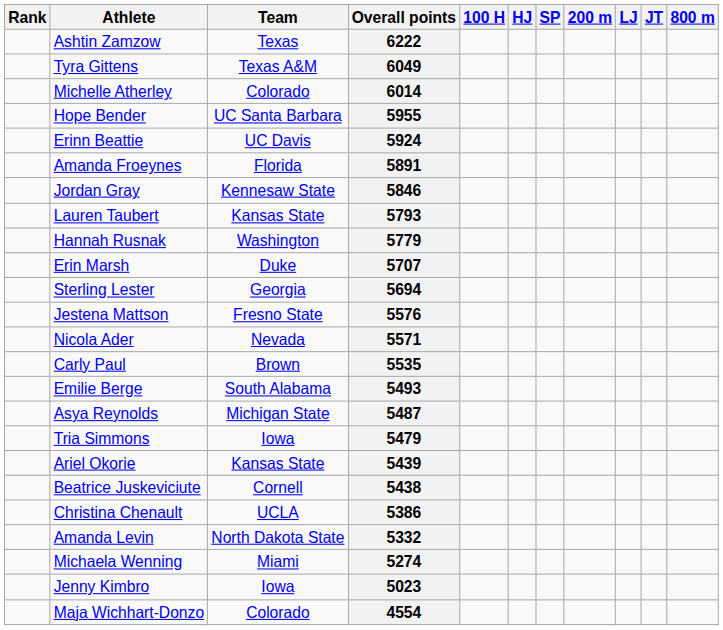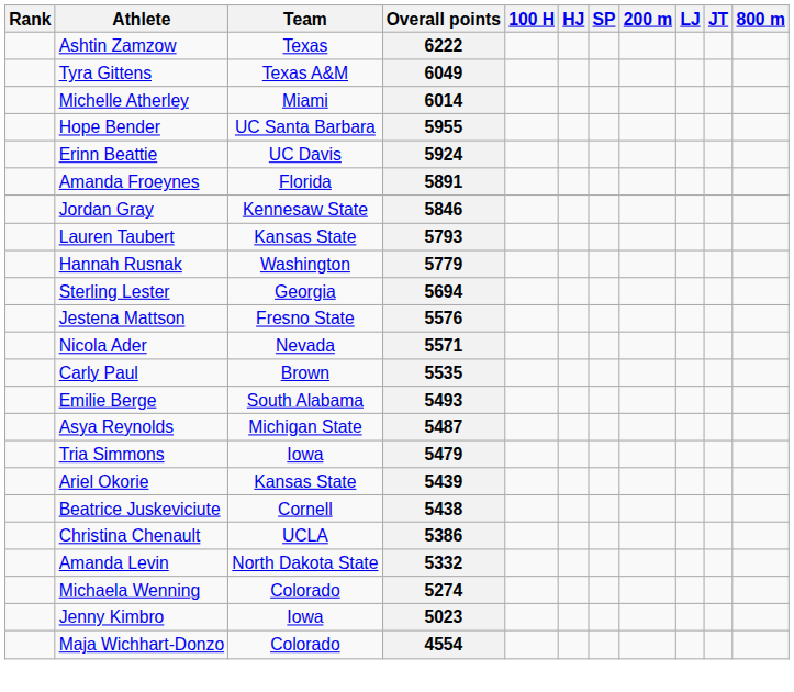 <table class="wikitable sortable" style="font-size:95%; text-align:center;">
 <tr>
 <th>Rank</th>
 <th>Athlete</th>
 <th>Team</th>
 <th>Overall points</th>
 <th><a href='#'>100 H</a></th>
 <th><a href='#'>HJ</a></th>
 <th><a href='#'>SP</a></th>
 <th><a href='#'>200 m</a></th>
 <th><a href='#'>LJ</a></th>
 <th><a href='#'>JT</a></th>
 <th><a href='#'>800 m</a></th>
 </tr>
 <tr>
 <td></td>
 <td align=left> <a href='#'>Ashtin Zamzow</a></td>
 <td><a href='#'>Texas</a></td>
 <th>6222</th>
 <td></td>
 <td></td>
 <td></td>
 <td></td>
 <td></td>
 <td></td>
 <td></td>
 </tr>
 <tr>
 <td></td>
 <td align=left> <a href='#'>Tyra Gittens</a></td>
 <td><a href='#'>Texas A&M</a></td>
 <th>6049</th>
 <td></td>
 <td></td>
 <td></td>
 <td></td>
 <td></td>
 <td></td>
 <td></td>
 </tr>
 <tr>
 <td></td>
 <td align=left> <a href='#'>Michelle Atherley</a></td>
-<td><a href='#'>Colorado</a></td>
+<td><a href='#'>Miami</a></td>
 <th>6014</th>
 <td></td>
 <td></td>
 <td></td>
 <td></td>
 <td></td>
 <td></td>
 <td></td>
 </tr>
 <tr>
 <td></td>
 <td align=left> <a href='#'>Hope Bender</a></td>
 <td><a href='#'>UC Santa Barbara</a></td>
 <th>5955</th>
 <td></td>
 <td></td>
 <td></td>
 <td></td>
 <td></td>
 <td></td>
 <td></td>
 </tr>
 <tr>
 <td></td>
 <td align=left> <a href='#'>Erinn Beattie</a></td>
 <td><a href='#'>UC Davis</a></td>
 <th>5924</th>
 <td></td>
 <td></td>
 <td></td>
 <td></td>
 <td></td>
 <td></td>
 <td></td>
 </tr>
 <tr>
 <td></td>
 <td align=left> <a href='#'>Amanda Froeynes</a></td>
 <td><a href='#'>Florida</a></td>
 <th>5891</th>
 <td></td>
 <td></td>
 <td></td>
 <td></td>
 <td></td>
 <td></td>
 <td></td>
 </tr>
 <tr>
 <td></td>
 <td align=left> <a href='#'>Jordan Gray</a></td>
 <td><a href='#'>Kennesaw State</a></td>
 <th>5846</th>
 <td></td>
 <td></td>
 <td></td>
 <td></td>
 <td></td>
 <td></td>
 <td></td>
 </tr>
 <tr>
 <td></td>
 <td align=left> <a href='#'>Lauren Taubert</a></td>
 <td><a href='#'>Kansas State</a></td>
 <th>5793</th>
 <td></td>
 <td></td>
 <td></td>
 <td></td>
 <td></td>
 <td></td>
 <td></td>
 </tr>
 <tr>
 <td></td>
 <td align=left> <a href='#'>Hannah Rusnak</a></td>
 <td><a href='#'>Washington</a></td>
 <th>5779</th>
-<td></td>
-<td></td>
-<td></td>
-<td></td>
-<td></td>
-<td></td>
-<td></td>
-</tr>
-<tr>
-<td></td>
-<td align=left> <a href='#'>Erin Marsh</a></td>
-<td><a href='#'>Duke</a></td>
-<th>5707</th>
 <td></td>
 <td></td>
 <td></td>
 <td></td>
 <td></td>
 <td></td>
 <td></td>
 </tr>
 <tr>
 <td></td>
 <td align=left> <a href='#'>Sterling Lester</a></td>
 <td><a href='#'>Georgia</a></td>
 <th>5694</th>
 <td></td>
 <td></td>
 <td></td>
 <td></td>
 <td></td>
 <td></td>
 <td></td>
 </tr>
 <tr>
 <td></td>
 <td align=left> <a href='#'>Jestena Mattson</a></td>
 <td><a href='#'>Fresno State</a></td>
 <th>5576</th>
 <td></td>
 <td></td>
 <td></td>
 <td></td>
 <td></td>
 <td></td>
 <td></td>
 </tr>
 <tr>
 <td></td>
 <td align=left> <a href='#'>Nicola Ader</a></td>
 <td><a href='#'>Nevada</a></td>
 <th>5571</th>
 <td></td>
 <td></td>
 <td></td>
 <td></td>
 <td></td>
 <td></td>
 <td></td>
 </tr>
 <tr>
 <td></td>
 <td align=left> <a href='#'>Carly Paul</a></td>
 <td><a href='#'>Brown</a></td>
 <th>5535</th>
 <td></td>
 <td></td>
 <td></td>
 <td></td>
 <td></td>
 <td></td>
 <td></td>
 </tr>
 <tr>
 <td></td>
 <td align=left> <a href='#'>Emilie Berge</a></td>
 <td><a href='#'>South Alabama</a></td>
 <th>5493</th>
 <td></td>
 <td></td>
 <td></td>
 <td></td>
 <td></td>
 <td></td>
 <td></td>
 </tr>
 <tr>
 <td></td>
 <td align=left> <a href='#'>Asya Reynolds</a></td>
 <td><a href='#'>Michigan State</a></td>
 <th>5487</th>
 <td></td>
 <td></td>
 <td></td>
 <td></td>
 <td></td>
 <td></td>
 <td></td>
 </tr>
 <tr>
 <td></td>
 <td align=left> <a href='#'>Tria Simmons</a></td>
 <td><a href='#'>Iowa</a></td>
 <th>5479</th>
 <td></td>
 <td></td>
 <td></td>
 <td></td>
 <td></td>
 <td></td>
 <td></td>
 </tr>
 <tr>
 <td></td>
 <td align=left> <a href='#'>Ariel Okorie</a></td>
 <td><a href='#'>Kansas State</a></td>
 <th>5439</th>
 <td></td>
 <td></td>
 <td></td>
 <td></td>
 <td></td>
 <td></td>
 <td></td>
 </tr>
 <tr>
 <td></td>
 <td align=left> <a href='#'>Beatrice Juskeviciute</a></td>
 <td><a href='#'>Cornell</a></td>
 <th>5438</th>
 <td></td>
 <td></td>
 <td></td>
 <td></td>
 <td></td>
 <td></td>
 <td></td>
 </tr>
 <tr>
 <td></td>
 <td align=left> <a href='#'>Christina Chenault</a></td>
 <td><a href='#'>UCLA</a></td>
 <th>5386</th>
 <td></td>
 <td></td>
 <td></td>
 <td></td>
 <td></td>
 <td></td>
 <td></td>
 </tr>
 <tr>
 <td></td>
 <td align=left> <a href='#'>Amanda Levin</a></td>
 <td><a href='#'>North Dakota State</a></td>
 <th>5332</th>
 <td></td>
 <td></td>
 <td></td>
 <td></td>
 <td></td>
 <td></td>
 <td></td>
 </tr>
 <tr>
 <td></td>
 <td align=left> <a href='#'>Michaela Wenning</a></td>
-<td><a href='#'>Miami</a></td>
+<td><a href='#'>Colorado</a></td>
 <th>5274</th>
 <td></td>
 <td></td>
 <td></td>
 <td></td>
 <td></td>
 <td></td>
 <td></td>
 </tr>
 <tr>
 <td></td>
 <td align=left> <a href='#'>Jenny Kimbro</a></td>
 <td><a href='#'>Iowa</a></td>
 <th>5023</th>
 <td></td>
 <td></td>
 <td></td>
 <td></td>
 <td></td>
 <td></td>
 <td></td>
 </tr>
 <tr>
 <td></td>
 <td align=left> <a href='#'>Maja Wichhart-Donzo</a></td>
 <td><a href='#'>Colorado</a></td>
 <th>4554</th>
 <td></td>
 <td></td>
 <td></td>
 <td></td>
 <td></td>
 <td></td>
 <td></td>
 </tr>
 </table>
